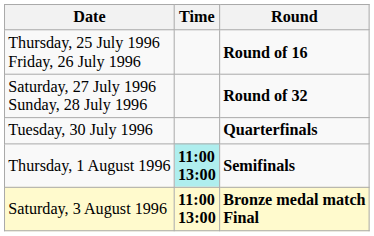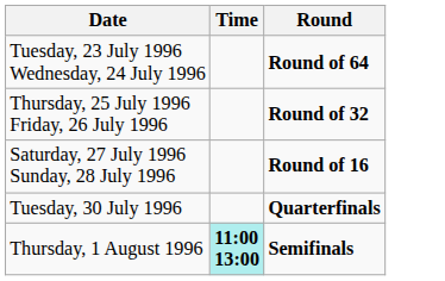 <table class="wikitable">
 <tr>
 <th>Date</th>
 <th>Time</th>
 <th>Round</th>
 </tr>
 <tr>
+<td>Tuesday, 23 July 1996<br>Wednesday, 24 July 1996</td>
+<td></td>
+<td><strong>Round of 64</strong></td>
+</tr>
+<tr>
 <td>Thursday, 25 July 1996<br>Friday, 26 July 1996</td>
 <td></td>
-<td><strong>Round of 16</strong></td>
+<td><strong>Round of 32</strong></td>
 </tr>
 <tr>
 <td>Saturday, 27 July  1996<br>Sunday, 28 July 1996</td>
 <td></td>
-<td><strong>Round of 32</strong></td>
+<td><strong>Round of 16</strong></td>
 </tr>
 <tr>
 <td>Tuesday, 30 July 1996</td>
 <td></td>
 <td><strong>Quarterfinals</strong></td>
 </tr>
 <tr>
 <td>Thursday, 1 August 1996</td>
 <td style="background: paleturquoise;"><strong>11:00</strong><br><strong>13:00</strong></td>
 <td><strong>Semifinals</strong></td>
 </tr>
-<tr style=background:lemonchiffon>
-<td>Saturday, 3 August 1996</td>
-<td><strong>11:00</strong><br><strong>13:00</strong></td>
-<td><strong>Bronze medal match</strong><br><strong>Final</strong></td>
-</tr>
 </table>
